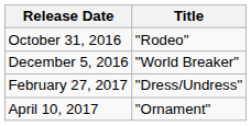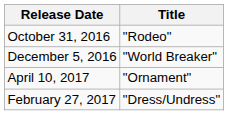 <table class="wikitable">
 <tr>
 <th>Release Date</th>
 <th>Title</th>
 </tr>
 <tr>
 <td>October 31, 2016</td>
 <td>"Rodeo"</td>
 </tr>
 <tr>
 <td>December 5, 2016</td>
 <td>"World Breaker"</td>
 </tr>
 <tr>
+<td>April 10, 2017</td>
+<td>"Ornament"</td>
+</tr>
+<tr>
 <td>February 27, 2017</td>
 <td>"Dress/Undress"</td>
 </tr>
-<tr>
-<td>April 10, 2017</td>
-<td>"Ornament"</td>
-</tr>
 </table>
